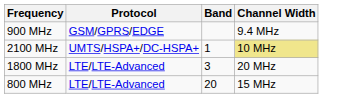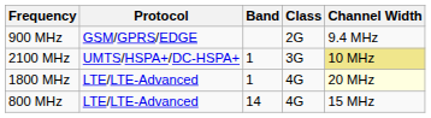 <table class="wikitable mw-collapsible">
 <tr>
 <th>Frequency</th>
 <th>Protocol</th>
 <th>Band</th>
+<th>Class</th>
 <th>Channel Width</th>
 </tr>
 <tr>
 <td>900 MHz</td>
 <td><a href='#'>GSM</a>/<a href='#'>GPRS</a>/<a href='#'>EDGE</a></td>
 <td></td>
+<td>2G</td>
 <td>9.4 MHz</td>
 </tr>
 <tr>
 <td>2100 MHz</td>
 <td><a href='#'>UMTS</a>/<a href='#'>HSPA+</a>/<a href='#'>DC-HSPA+</a></td>
 <td>1</td>
+<td>3G</td>
 <td style="background: khaki;">10 MHz</td>
 </tr>
 <tr>
 <td>1800 MHz</td>
 <td><a href='#'>LTE</a>/<a href='#'>LTE-Advanced</a></td>
-<td>3</td>
-<td>20 MHz</td>
+<td>1</td>
+<td>4G</td>
+<td style="background: lightyellow;">20 MHz</td>
 </tr>
 <tr>
 <td>800 MHz</td>
 <td><a href='#'>LTE</a>/<a href='#'>LTE-Advanced</a></td>
-<td>20</td>
+<td>14</td>
+<td>4G</td>
 <td>15 MHz</td>
 </tr>
 </table>
